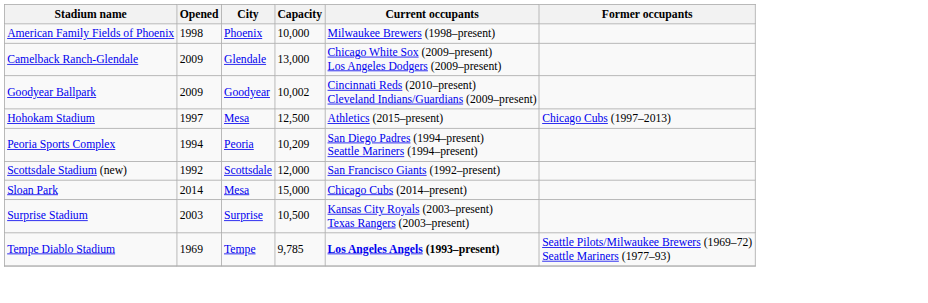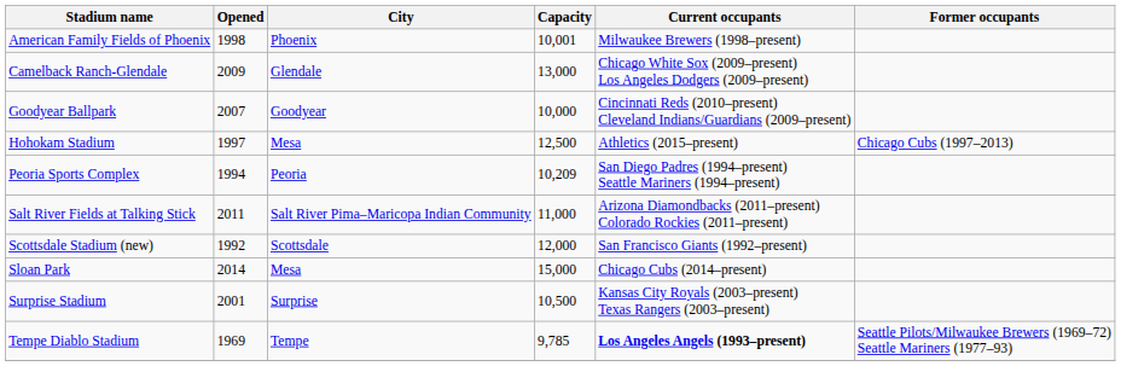 <table class="wikitable sortable" style="font-size: 90%">
 <tr>
 <th>Stadium name</th>
 <th>Opened</th>
 <th>City</th>
 <th>Capacity</th>
 <th>Current occupants</th>
 <th>Former occupants</th>
 </tr>
 <tr>
 <td><a href='#'>American Family Fields of Phoenix</a></td>
 <td>1998</td>
 <td><a href='#'>Phoenix</a></td>
-<td>10,000</td>
+<td>10,001</td>
 <td><a href='#'>Milwaukee Brewers</a> (1998–present)</td>
 <td></td>
 </tr>
 <tr>
 <td><a href='#'>Camelback Ranch-Glendale</a></td>
 <td>2009</td>
 <td><a href='#'>Glendale</a></td>
 <td>13,000</td>
 <td><a href='#'>Chicago White Sox</a> (2009–present)<br><a href='#'>Los Angeles Dodgers</a> (2009–present)</td>
 <td></td>
 </tr>
 <tr>
 <td><a href='#'>Goodyear Ballpark</a></td>
-<td>2009</td>
+<td>2007</td>
 <td><a href='#'>Goodyear</a></td>
-<td>10,002</td>
+<td>10,000</td>
 <td><a href='#'>Cincinnati Reds</a> (2010–present)<br><a href='#'>Cleveland Indians/Guardians</a> (2009–present)</td>
 <td></td>
 </tr>
 <tr>
 <td><a href='#'>Hohokam Stadium</a></td>
 <td>1997</td>
 <td><a href='#'>Mesa</a></td>
 <td>12,500</td>
 <td><a href='#'>Athletics</a> (2015–present)</td>
 <td><a href='#'>Chicago Cubs</a> (1997–2013)</td>
 </tr>
 <tr>
 <td><a href='#'>Peoria Sports Complex</a></td>
 <td>1994</td>
 <td><a href='#'>Peoria</a></td>
 <td>10,209</td>
 <td><a href='#'>San Diego Padres</a> (1994–present)<br><a href='#'>Seattle Mariners</a> (1994–present)</td>
 <td></td>
 </tr>
 <tr>
+<td><a href='#'>Salt River Fields at Talking Stick</a></td>
+<td>2011</td>
+<td><a href='#'>Salt River Pima–Maricopa Indian Community</a></td>
+<td>11,000</td>
+<td><a href='#'>Arizona Diamondbacks</a> (2011–present)<br><a href='#'>Colorado Rockies</a> (2011–present)</td>
+<td></td>
+</tr>
+<tr>
 <td><a href='#'>Scottsdale Stadium</a> (new)</td>
 <td>1992</td>
 <td><a href='#'>Scottsdale</a></td>
 <td>12,000</td>
 <td><a href='#'>San Francisco Giants</a> (1992–present)</td>
 <td></td>
 </tr>
 <tr>
 <td><a href='#'>Sloan Park</a></td>
 <td>2014</td>
 <td><a href='#'>Mesa</a></td>
 <td>15,000</td>
 <td><a href='#'>Chicago Cubs</a> (2014–present)</td>
 <td></td>
 </tr>
 <tr>
 <td><a href='#'>Surprise Stadium</a></td>
-<td>2003</td>
+<td>2001</td>
 <td><a href='#'>Surprise</a></td>
 <td>10,500</td>
 <td><a href='#'>Kansas City Royals</a> (2003–present)<br><a href='#'>Texas Rangers</a> (2003–present)</td>
 <td></td>
 </tr>
 <tr>
 <td><a href='#'>Tempe Diablo Stadium</a></td>
 <td>1969</td>
 <td><a href='#'>Tempe</a></td>
 <td>9,785</td>
 <td><strong><a href='#'>Los Angeles Angels</a> (1993–present)</strong></td>
 <td><a href='#'>Seattle Pilots/Milwaukee Brewers</a> (1969–72)<br><a href='#'>Seattle Mariners</a> (1977–93)</td>
 </tr>
 <tr>
 </tr>
 </table>
